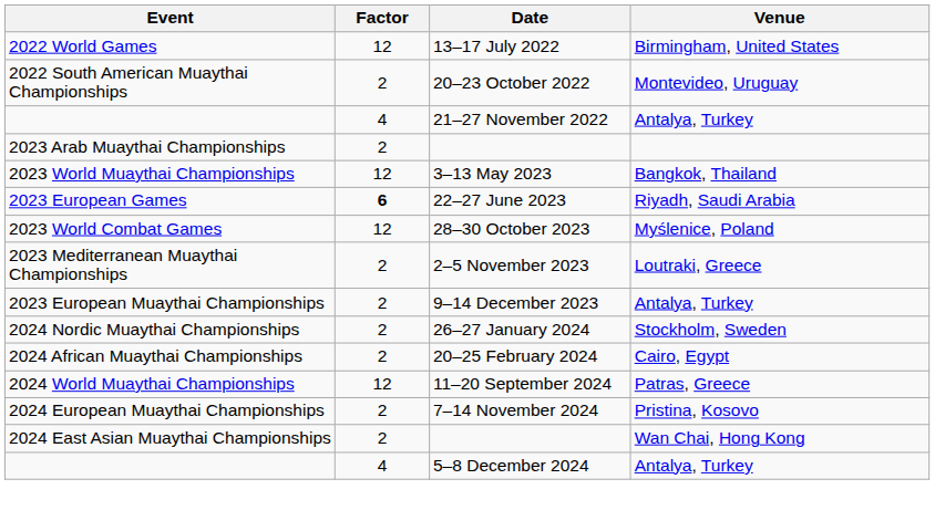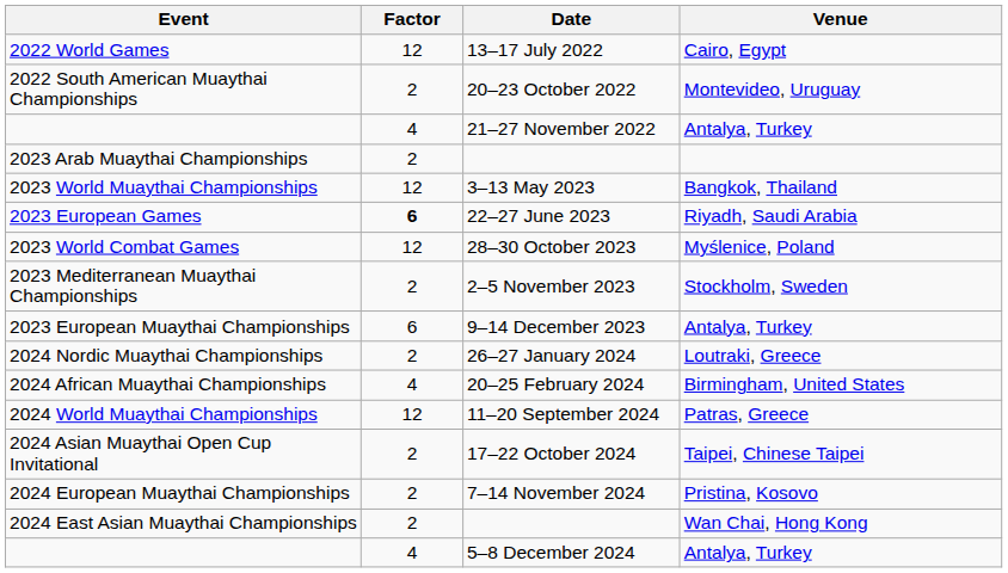 <table class=wikitable>
 <tr>
 <th width=300>Event</th>
 <th width=80>Factor</th>
 <th width=180>Date</th>
 <th width=270>Venue</th>
 </tr>
 <tr>
 <td><a href='#'>2022 World Games</a></td>
 <td align="center">12</td>
 <td>13–17 July 2022</td>
-<td> <a href='#'>Birmingham</a>, <a href='#'>United States</a></td>
+<td> <a href='#'>Cairo</a>, <a href='#'>Egypt</a></td>
 </tr>
 <tr>
 <td>2022 South American Muaythai Championships</td>
 <td align="center">2</td>
 <td>20–23 October 2022</td>
 <td> <a href='#'>Montevideo</a>, <a href='#'>Uruguay</a></td>
 </tr>
 <tr>
 <td></td>
 <td align="center">4</td>
 <td>21–27 November 2022</td>
 <td> <a href='#'>Antalya</a>, <a href='#'>Turkey</a></td>
 </tr>
 <tr>
 <td>2023 Arab Muaythai Championships</td>
 <td align="center">2</td>
 <td></td>
 <td></td>
 </tr>
 <tr>
 <td>2023 <a href='#'>World Muaythai Championships</a></td>
 <td align="center">12</td>
 <td>3–13 May 2023</td>
 <td> <a href='#'>Bangkok</a>, <a href='#'>Thailand</a></td>
 </tr>
 <tr>
 <td><a href='#'>2023 European Games</a></td>
 <td align="center"><strong>6</strong></td>
 <td>22–27 June 2023</td>
 <td> <a href='#'>Riyadh</a>, <a href='#'>Saudi Arabia</a></td>
 </tr>
 <tr>
 <td>2023 <a href='#'>World Combat Games</a></td>
 <td align="center">12</td>
 <td>28–30 October 2023</td>
 <td> <a href='#'>Myślenice</a>, <a href='#'>Poland</a></td>
 </tr>
 <tr>
 <td>2023 Mediterranean Muaythai Championships</td>
 <td align="center">2</td>
 <td>2–5 November 2023</td>
-<td> <a href='#'>Loutraki</a>, <a href='#'>Greece</a></td>
+<td> <a href='#'>Stockholm</a>, <a href='#'>Sweden</a></td>
 </tr>
 <tr>
 <td>2023 European Muaythai Championships</td>
-<td align="center">2</td>
+<td align="center">6</td>
 <td>9–14 December 2023</td>
 <td> <a href='#'>Antalya</a>, <a href='#'>Turkey</a></td>
 </tr>
 <tr>
 <td>2024 Nordic Muaythai Championships</td>
 <td align="center">2</td>
 <td>26–27 January 2024</td>
-<td> <a href='#'>Stockholm</a>, <a href='#'>Sweden</a></td>
+<td> <a href='#'>Loutraki</a>, <a href='#'>Greece</a></td>
 </tr>
 <tr>
 <td>2024 African Muaythai Championships</td>
-<td align="center">2</td>
+<td align="center">4</td>
 <td>20–25 February 2024</td>
-<td> <a href='#'>Cairo</a>, <a href='#'>Egypt</a></td>
+<td> <a href='#'>Birmingham</a>, <a href='#'>United States</a></td>
 </tr>
 <tr>
 <td>2024 <a href='#'>World Muaythai Championships</a></td>
 <td align="center">12</td>
 <td>11–20 September 2024</td>
 <td> <a href='#'>Patras</a>, <a href='#'>Greece</a></td>
+</tr>
+<tr>
+<td>2024 Asian Muaythai Open Cup Invitational</td>
+<td align="center">2</td>
+<td>17–22 October 2024</td>
+<td> <a href='#'>Taipei</a>, <a href='#'>Chinese Taipei</a></td>
 </tr>
 <tr>
 <td>2024 European Muaythai Championships</td>
 <td align="center">2</td>
 <td>7–14 November 2024</td>
 <td> <a href='#'>Pristina</a>, <a href='#'>Kosovo</a></td>
 </tr>
 <tr>
 <td>2024 East Asian Muaythai Championships</td>
 <td align="center">2</td>
 <td></td>
 <td> <a href='#'>Wan Chai</a>, <a href='#'>Hong Kong</a></td>
 </tr>
 <tr>
 <td></td>
 <td align="center">4</td>
 <td>5–8 December 2024</td>
 <td> <a href='#'>Antalya</a>, <a href='#'>Turkey</a></td>
 </tr>
 </table>
